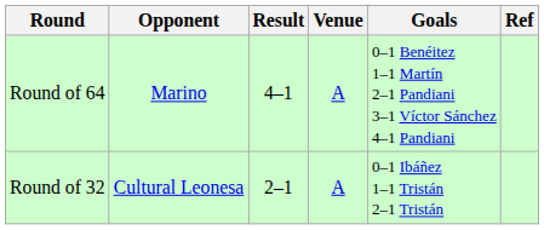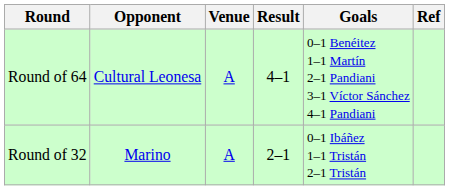 <table class="wikitable" style="font-size:100%; text-align:center">
 <tr>
 <th>Round</th>
 <th>Opponent</th>
+<th>Venue</th>
 <th>Result</th>
-<th>Venue</th>
 <th>Goals</th>
 <th>Ref</th>
 </tr>
 <tr bgcolor= CCFFCC>
 <td>Round of 64</td>
-<td><a href='#'>Marino</a></td>
+<td><a href='#'>Cultural Leonesa</a></td>
+<td><a href='#'>A</a></td>
 <td>4–1</td>
-<td><a href='#'>A</a></td>
 <td align="left"><small>0–1  <a href='#'>Benéitez</a><br>1–1  <a href='#'>Martín</a><br>2–1  <a href='#'>Pandiani</a><br>3–1  <a href='#'>Víctor Sánchez</a><br>4–1  <a href='#'>Pandiani</a></small></td>
 <td></td>
 </tr>
 <tr bgcolor= CCFFCC>
 <td>Round of 32</td>
-<td><a href='#'>Cultural Leonesa</a></td>
+<td><a href='#'>Marino</a></td>
+<td><a href='#'>A</a></td>
 <td>2–1</td>
-<td><a href='#'>A</a></td>
 <td align="left"><small>0–1  <a href='#'>Ibáñez</a><br>1–1  <a href='#'>Tristán</a><br>2–1  <a href='#'>Tristán</a></small></td>
 <td></td>
 </tr>
 </table>
